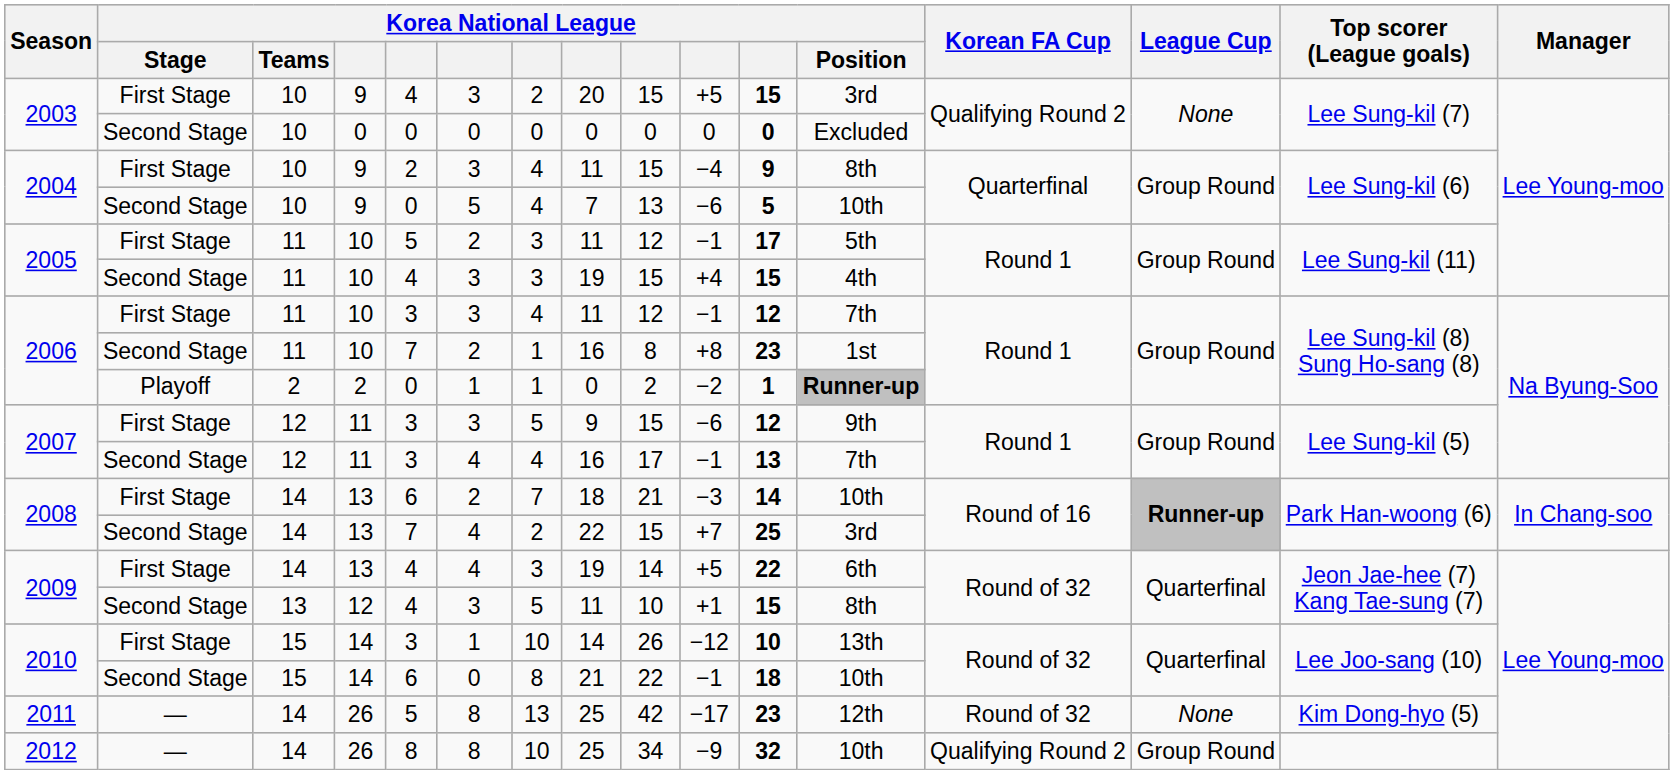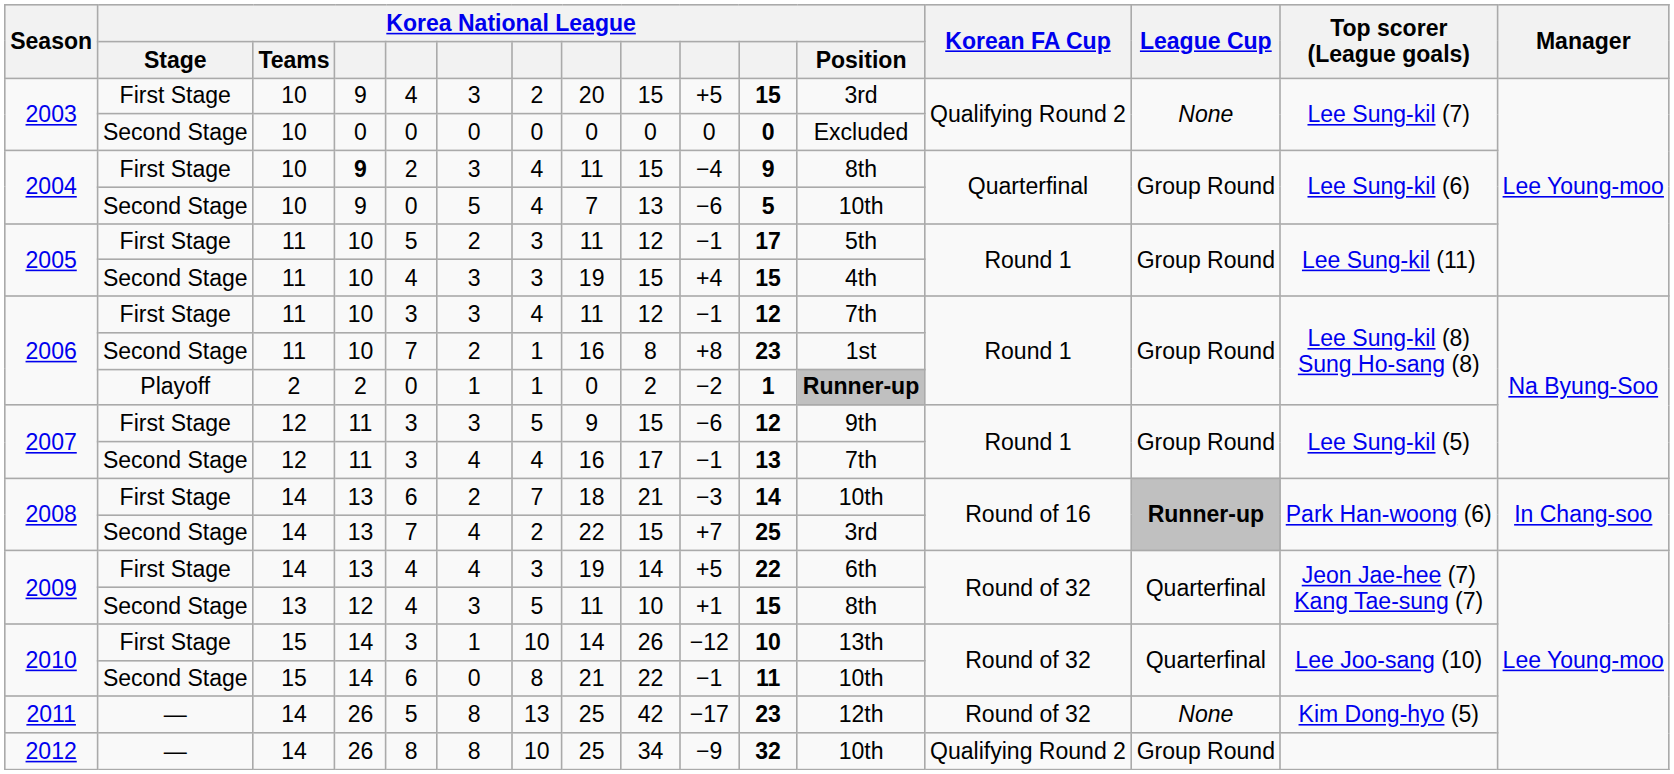 <table class="wikitable" style="text-align:center; font-size:90%;">
 <tr>
 <th rowspan=2>Season</th>
 <th colspan=12><a href='#'>Korea National League</a></th>
 <th rowspan=2><a href='#'>Korean FA Cup</a></th>
 <th rowspan=2><a href='#'>League Cup</a></th>
 <th rowspan=2>Top scorer <br> (League goals)</th>
 <th rowspan=2>Manager</th>
 </tr>
 <tr>
 <th>Stage</th>
 <th>Teams</th>
 <th width=25></th>
 <th width=25></th>
 <th width=40 colspan=2></th>
 <th width=25></th>
 <th width=30></th>
 <th width=30></th>
 <th width=30></th>
 <th width=30></th>
 <th>Position</th>
 </tr>
 <tr>
 <td rowspan=2><a href='#'>2003</a></td>
 <td>First Stage</td>
 <td>10</td>
 <td>9</td>
 <td>4</td>
 <td colspan=2>3</td>
 <td>2</td>
 <td>20</td>
 <td>15</td>
 <td>+5</td>
 <td><strong>15</strong></td>
 <td>3rd</td>
 <td rowspan=2>Qualifying Round 2</td>
 <td rowspan=2><em>None</em></td>
 <td rowspan=2> <a href='#'>Lee Sung-kil</a> (7)</td>
 <td rowspan=6> <a href='#'>Lee Young-moo</a></td>
 </tr>
 <tr>
 <td>Second Stage</td>
 <td>10</td>
 <td>0</td>
 <td>0</td>
 <td colspan=2>0</td>
 <td>0</td>
 <td>0</td>
 <td>0</td>
 <td>0</td>
 <td><strong>0</strong></td>
 <td>Excluded</td>
 </tr>
 <tr>
 <td rowspan=2><a href='#'>2004</a></td>
 <td>First Stage</td>
 <td>10</td>
-<td>9</td>
+<td><strong>9</strong></td>
 <td>2</td>
 <td colspan=2>3</td>
 <td>4</td>
 <td>11</td>
 <td>15</td>
 <td>−4</td>
 <td><strong>9</strong></td>
 <td>8th</td>
 <td rowspan=2>Quarterfinal</td>
 <td rowspan=2>Group Round</td>
 <td rowspan=2> <a href='#'>Lee Sung-kil</a> (6)</td>
 </tr>
 <tr>
 <td>Second Stage</td>
 <td>10</td>
 <td>9</td>
 <td>0</td>
 <td colspan=2>5</td>
 <td>4</td>
 <td>7</td>
 <td>13</td>
 <td>−6</td>
 <td><strong>5</strong></td>
 <td>10th</td>
 </tr>
 <tr>
 <td rowspan=2><a href='#'>2005</a></td>
 <td>First Stage</td>
 <td>11</td>
 <td>10</td>
 <td>5</td>
 <td colspan=2>2</td>
 <td>3</td>
 <td>11</td>
 <td>12</td>
 <td>−1</td>
 <td><strong>17</strong></td>
 <td>5th</td>
 <td rowspan=2>Round 1</td>
 <td rowspan=2>Group Round</td>
 <td rowspan=2> <a href='#'>Lee Sung-kil</a> (11)</td>
 </tr>
 <tr>
 <td>Second Stage</td>
 <td>11</td>
 <td>10</td>
 <td>4</td>
 <td colspan=2>3</td>
 <td>3</td>
 <td>19</td>
 <td>15</td>
 <td>+4</td>
 <td><strong>15</strong></td>
 <td>4th</td>
 </tr>
 <tr>
 <td rowspan=3><a href='#'>2006</a></td>
 <td>First Stage</td>
 <td>11</td>
 <td>10</td>
 <td>3</td>
 <td colspan=2>3</td>
 <td>4</td>
 <td>11</td>
 <td>12</td>
 <td>−1</td>
 <td><strong>12</strong></td>
 <td>7th</td>
 <td rowspan=3>Round 1</td>
 <td rowspan=3>Group Round</td>
 <td rowspan=3> <a href='#'>Lee Sung-kil</a> (8) <br>  <a href='#'>Sung Ho-sang</a> (8)</td>
 <td rowspan=5> <a href='#'>Na Byung-Soo</a></td>
 </tr>
 <tr>
 <td>Second Stage</td>
 <td>11</td>
 <td>10</td>
 <td>7</td>
 <td colspan=2>2</td>
 <td>1</td>
 <td>16</td>
 <td>8</td>
 <td>+8</td>
 <td><strong>23</strong></td>
 <td>1st</td>
 </tr>
 <tr>
 <td>Playoff</td>
 <td>2</td>
 <td>2</td>
 <td>0</td>
 <td colspan=2>1</td>
 <td>1</td>
 <td>0</td>
 <td>2</td>
 <td>−2</td>
 <td><strong>1</strong></td>
 <td bgcolor=silver><strong>Runner-up</strong></td>
 </tr>
 <tr>
 <td rowspan=2><a href='#'>2007</a></td>
 <td>First Stage</td>
 <td>12</td>
 <td>11</td>
 <td>3</td>
 <td colspan=2>3</td>
 <td>5</td>
 <td>9</td>
 <td>15</td>
 <td>−6</td>
 <td><strong>12</strong></td>
 <td>9th</td>
 <td rowspan=2>Round 1</td>
 <td rowspan=2>Group Round</td>
 <td rowspan=2> <a href='#'>Lee Sung-kil</a> (5)</td>
 </tr>
 <tr>
 <td>Second Stage</td>
 <td>12</td>
 <td>11</td>
 <td>3</td>
 <td colspan=2>4</td>
 <td>4</td>
 <td>16</td>
 <td>17</td>
 <td>−1</td>
 <td><strong>13</strong></td>
 <td>7th</td>
 </tr>
 <tr>
 <td rowspan=2><a href='#'>2008</a></td>
 <td>First Stage</td>
 <td>14</td>
 <td>13</td>
 <td>6</td>
 <td colspan=2>2</td>
 <td>7</td>
 <td>18</td>
 <td>21</td>
 <td>−3</td>
 <td><strong>14</strong></td>
 <td>10th</td>
 <td rowspan=2>Round of 16</td>
 <td rowspan=2 bgcolor=silver><strong>Runner-up</strong></td>
 <td rowspan=2> <a href='#'>Park Han-woong</a> (6)</td>
 <td rowspan=2> <a href='#'>In Chang-soo</a></td>
 </tr>
 <tr>
 <td>Second Stage</td>
 <td>14</td>
 <td>13</td>
 <td>7</td>
 <td colspan=2>4</td>
 <td>2</td>
 <td>22</td>
 <td>15</td>
 <td>+7</td>
 <td><strong>25</strong></td>
 <td>3rd</td>
 </tr>
 <tr>
 <td rowspan=2><a href='#'>2009</a></td>
 <td>First Stage</td>
 <td>14</td>
 <td>13</td>
 <td>4</td>
 <td colspan=2>4</td>
 <td>3</td>
 <td>19</td>
 <td>14</td>
 <td>+5</td>
 <td><strong>22</strong></td>
 <td>6th</td>
 <td rowspan=2>Round of 32</td>
 <td rowspan=2>Quarterfinal</td>
 <td rowspan=2> <a href='#'>Jeon Jae-hee</a> (7) <br>  <a href='#'>Kang Tae-sung</a> (7)</td>
 <td rowspan=6> <a href='#'>Lee Young-moo</a></td>
 </tr>
 <tr>
 <td>Second Stage</td>
 <td>13</td>
 <td>12</td>
 <td>4</td>
 <td colspan=2>3</td>
 <td>5</td>
 <td>11</td>
 <td>10</td>
 <td>+1</td>
 <td><strong>15</strong></td>
 <td>8th</td>
 </tr>
 <tr>
 <td rowspan=2><a href='#'>2010</a></td>
 <td>First Stage</td>
 <td>15</td>
 <td>14</td>
 <td>3</td>
 <td colspan=2>1</td>
 <td>10</td>
 <td>14</td>
 <td>26</td>
 <td>−12</td>
 <td><strong>10</strong></td>
 <td>13th</td>
 <td rowspan=2>Round of 32</td>
 <td rowspan=2>Quarterfinal</td>
 <td rowspan=2> <a href='#'>Lee Joo-sang</a> (10)</td>
 </tr>
 <tr>
 <td>Second Stage</td>
 <td>15</td>
 <td>14</td>
 <td>6</td>
 <td colspan=2>0</td>
 <td>8</td>
 <td>21</td>
 <td>22</td>
 <td>−1</td>
-<td><strong>18</strong></td>
+<td><strong>11</strong></td>
 <td>10th</td>
 </tr>
 <tr>
 <td><a href='#'>2011</a></td>
 <td>—</td>
 <td>14</td>
 <td>26</td>
 <td>5</td>
 <td colspan=2>8</td>
 <td>13</td>
 <td>25</td>
 <td>42</td>
 <td>−17</td>
 <td><strong>23</strong></td>
 <td>12th</td>
 <td>Round of 32</td>
 <td><em>None</em></td>
 <td> <a href='#'>Kim Dong-hyo</a> (5)</td>
 </tr>
 <tr>
 <td><a href='#'>2012</a></td>
 <td>—</td>
 <td>14</td>
 <td>26</td>
 <td>8</td>
 <td colspan=2>8</td>
 <td>10</td>
 <td>25</td>
 <td>34</td>
 <td>−9</td>
 <td><strong>32</strong></td>
 <td>10th</td>
 <td>Qualifying Round 2</td>
 <td>Group Round</td>
 <td></td>
 </tr>
 </table>
